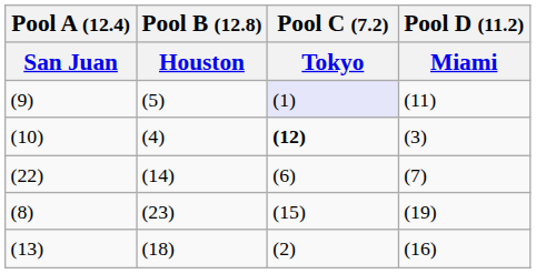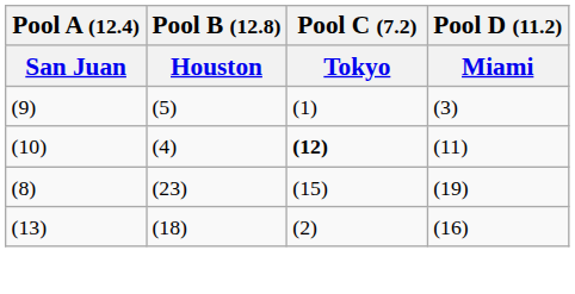 <table class="wikitable">
 <tr>
 <th width=25%>Pool A <small>(12.4)</small></th>
 <th width=25%>Pool B <small>(12.8)</small></th>
 <th width=25%>Pool C <small>(7.2)</small></th>
 <th width=25%>Pool D <small>(11.2)</small></th>
 </tr>
 <tr>
 <th> <a href='#'>San Juan</a></th>
 <th> <a href='#'>Houston</a></th>
 <th> <a href='#'>Tokyo</a></th>
 <th> <a href='#'>Miami</a></th>
 </tr>
 <tr>
 <td> <small>(9)</small></td>
 <td> <small>(5)</small></td>
-<td style="background: lavender;"> <small>(1)</small></td>
-<td> <small>(11)</small></td>
+<td> <small>(1)</small></td>
+<td> <small>(3)</small></td>
 </tr>
 <tr>
 <td> <small>(10)</small></td>
 <td> <small>(4)</small></td>
 <td><strong> <small>(12)</small></strong></td>
-<td> <small>(3)</small></td>
-</tr>
-<tr>
-<td> <small>(22)</small></td>
-<td> <small>(14)</small></td>
-<td> <small>(6)</small></td>
-<td> <small>(7)</small></td>
+<td> <small>(11)</small></td>
 </tr>
 <tr>
 <td> <small>(8)</small></td>
 <td> <small>(23)</small></td>
 <td> <small>(15)</small></td>
 <td> <small>(19)</small></td>
 </tr>
 <tr>
 <td> <small>(13)</small></td>
 <td> <small>(18)</small></td>
 <td> <small>(2)</small></td>
 <td> <small>(16)</small></td>
 </tr>
 </table>
